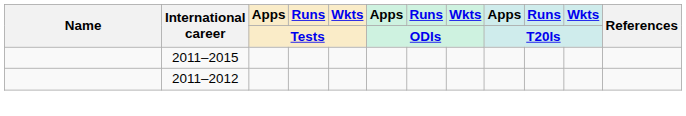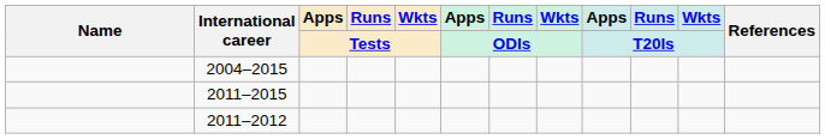 <table class="wikitable sortable" style="text-align: center;">
 <tr>
 <th style="width:180px" rowspan="2">Name</th>
 <th rowspan="2">International<br>career</th>
 <th style="background:#faecc8">Apps</th>
 <th style="background:#faecc8"><a href='#'>Runs</a></th>
 <th style="background:#faecc8"><a href='#'>Wkts</a></th>
 <th style="background:#cef2e0">Apps</th>
 <th style="background:#cef2e0"><a href='#'>Runs</a></th>
 <th style="background:#cef2e0"><a href='#'>Wkts</a></th>
 <th style="background:#CFECEC">Apps</th>
 <th style="background:#CFECEC"><a href='#'>Runs</a></th>
 <th style="background:#CFECEC"><a href='#'>Wkts</a></th>
 <th class="unsortable" rowspan="2">References</th>
 </tr>
 <tr class="unsortable">
 <th colspan="3" style="background:#faecc8"><a href='#'>Tests</a></th>
 <th colspan="3" style="background:#cef2e0"><a href='#'>ODIs</a></th>
 <th colspan="3" style="background:#CFECEC"><a href='#'>T20Is</a></th>
+</tr>
+<tr>
+<td></td>
+<td>2004–2015</td>
+<td></td>
+<td></td>
+<td></td>
+<td></td>
+<td></td>
+<td></td>
+<td></td>
+<td></td>
+<td></td>
+<td></td>
 </tr>
 <tr>
 <td></td>
 <td>2011–2015</td>
 <td></td>
 <td></td>
 <td></td>
 <td></td>
 <td></td>
 <td></td>
 <td></td>
 <td></td>
 <td></td>
 <td></td>
 </tr>
 <tr>
 <td></td>
 <td>2011–2012</td>
 <td></td>
 <td></td>
 <td></td>
 <td></td>
 <td></td>
 <td></td>
 <td></td>
 <td></td>
 <td></td>
 <td></td>
 </tr>
 </table>
